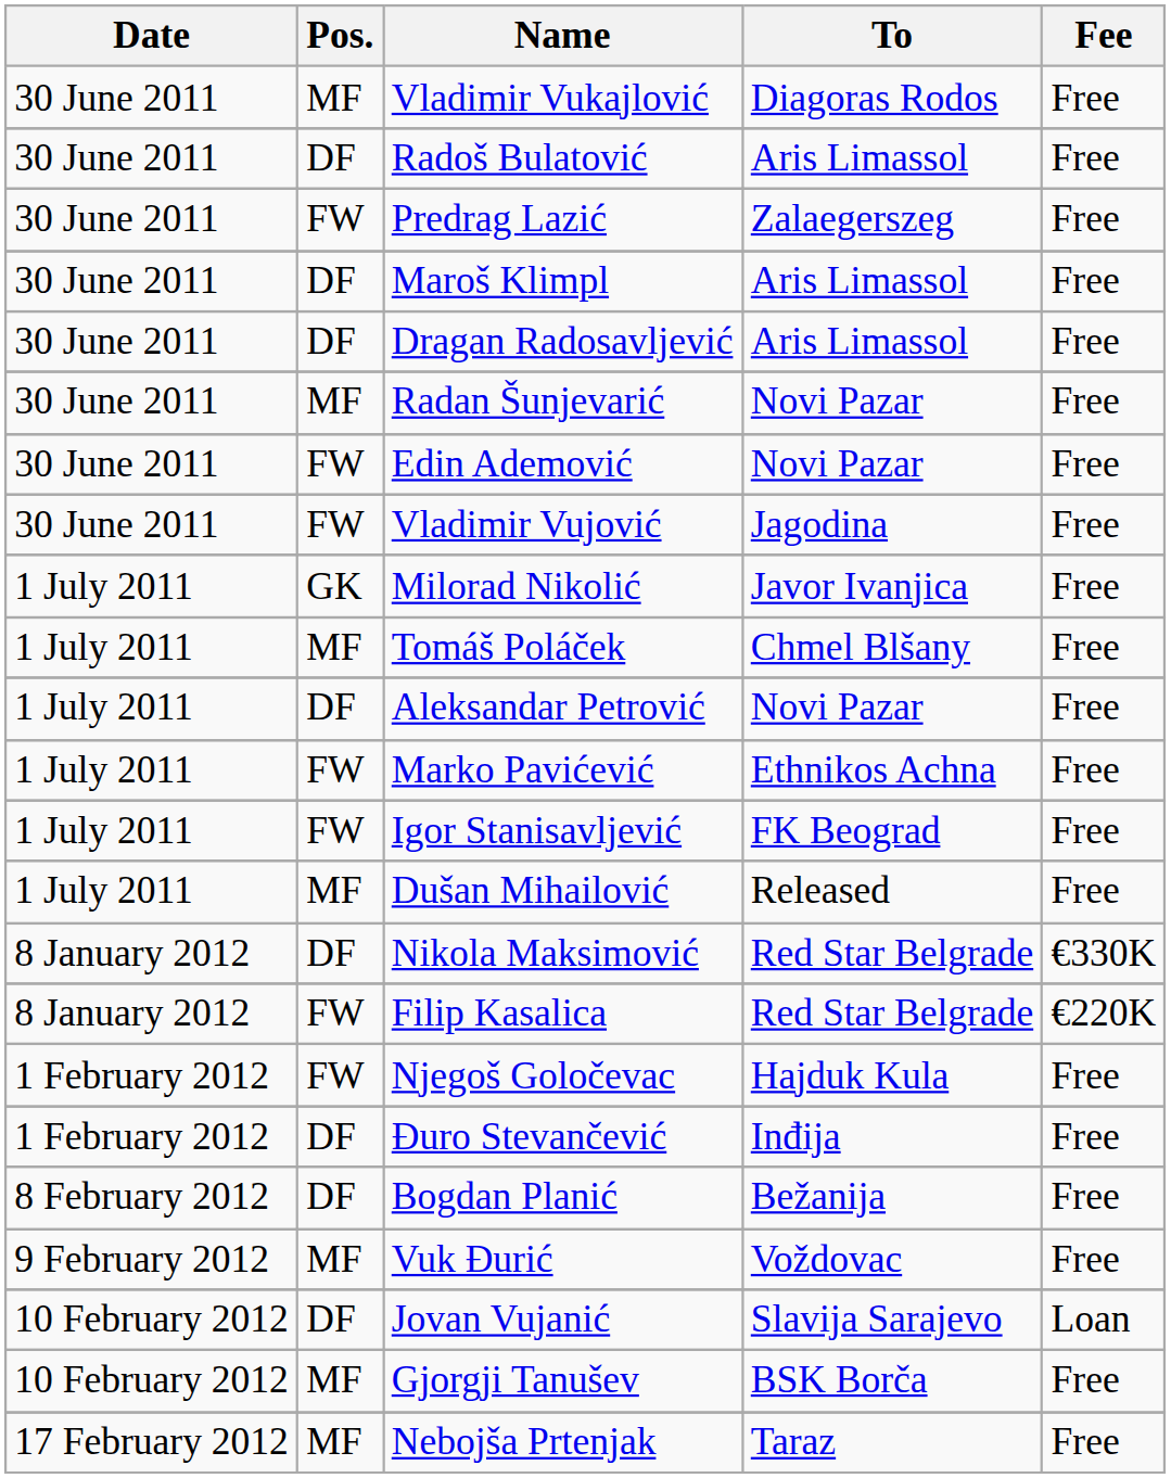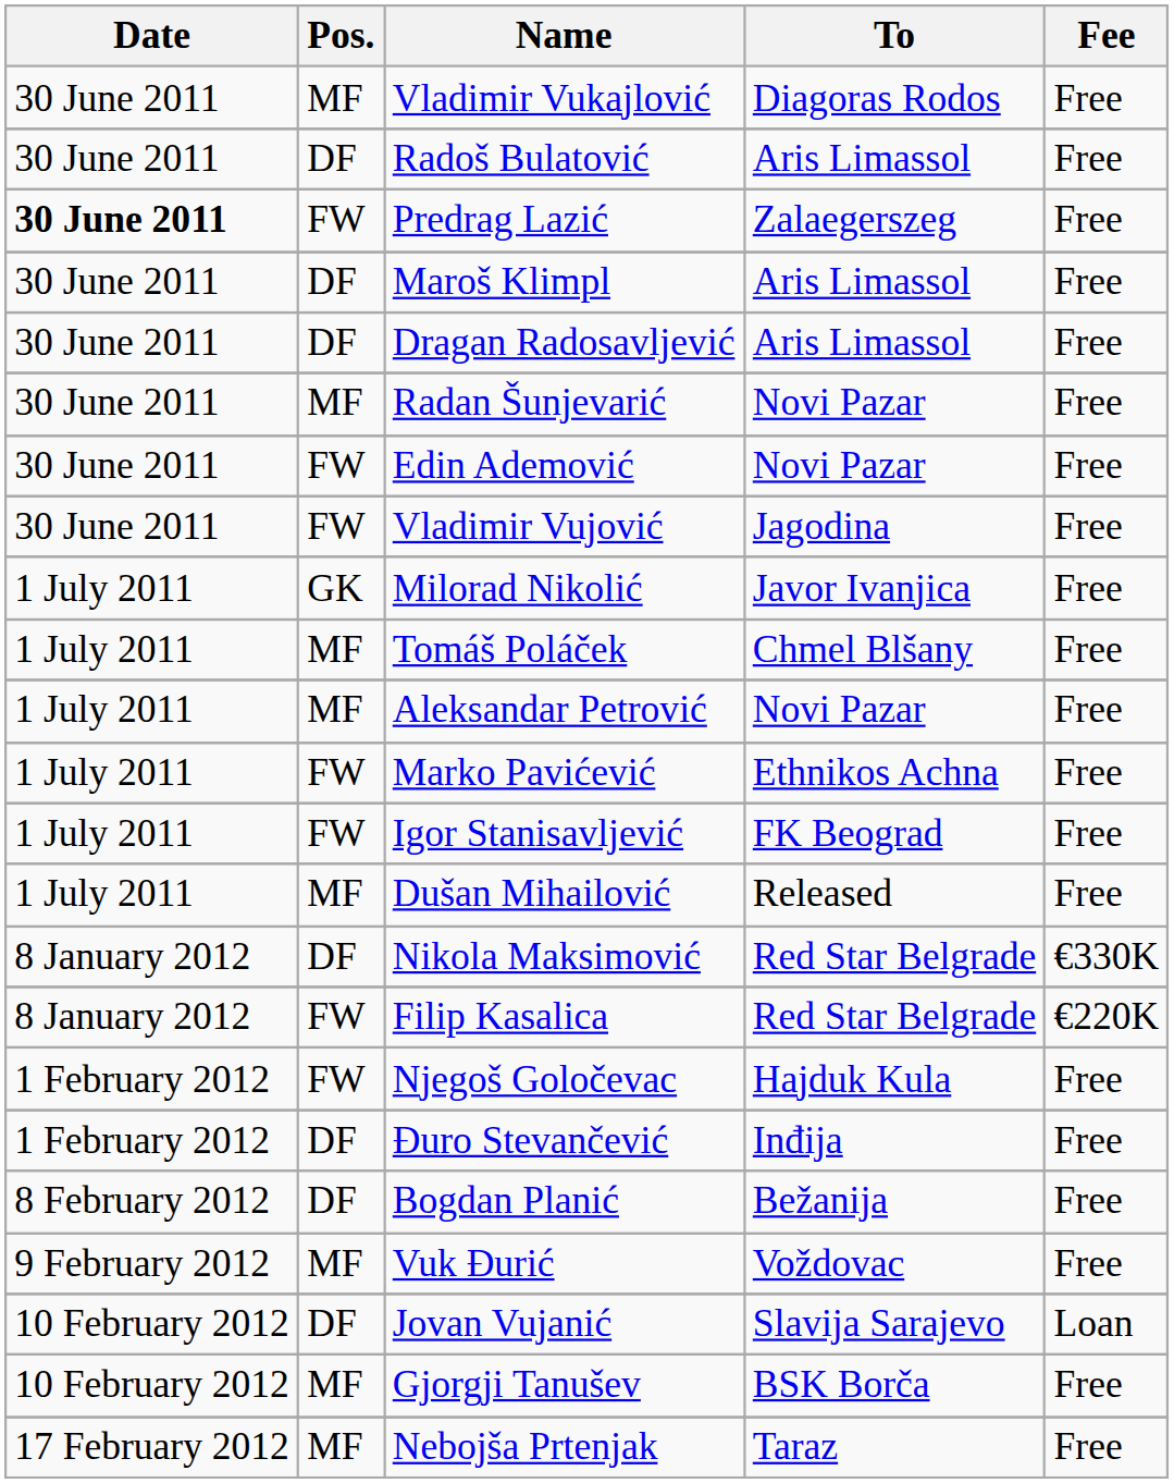 <table class="wikitable">
 <tr>
 <th>Date</th>
 <th>Pos.</th>
 <th>Name</th>
 <th>To</th>
 <th>Fee</th>
 </tr>
 <tr>
 <td>30 June 2011</td>
 <td>MF</td>
 <td> <a href='#'>Vladimir Vukajlović</a></td>
 <td> <a href='#'>Diagoras Rodos</a></td>
 <td>Free</td>
 </tr>
 <tr>
 </tr>
 <tr>
 <td>30 June 2011</td>
 <td>DF</td>
 <td> <a href='#'>Radoš Bulatović</a></td>
 <td> <a href='#'>Aris Limassol</a></td>
 <td>Free</td>
 </tr>
 <tr>
 </tr>
 <tr>
-<td>30 June 2011</td>
+<td><strong>30 June 2011</strong></td>
 <td>FW</td>
 <td> <a href='#'>Predrag Lazić</a></td>
 <td> <a href='#'>Zalaegerszeg</a></td>
 <td>Free</td>
 </tr>
 <tr>
 </tr>
 <tr>
 <td>30 June 2011</td>
 <td>DF</td>
 <td> <a href='#'>Maroš Klimpl</a></td>
 <td> <a href='#'>Aris Limassol</a></td>
 <td>Free</td>
 </tr>
 <tr>
 </tr>
 <tr>
 <td>30 June 2011</td>
 <td>DF</td>
 <td> <a href='#'>Dragan Radosavljević</a></td>
 <td> <a href='#'>Aris Limassol</a></td>
 <td>Free</td>
 </tr>
 <tr>
 </tr>
 <tr>
 <td>30 June 2011</td>
 <td>MF</td>
 <td> <a href='#'>Radan Šunjevarić</a></td>
 <td> <a href='#'>Novi Pazar</a></td>
 <td>Free</td>
 </tr>
 <tr>
 </tr>
 <tr>
 <td>30 June 2011</td>
 <td>FW</td>
 <td> <a href='#'>Edin Ademović</a></td>
 <td> <a href='#'>Novi Pazar</a></td>
 <td>Free</td>
 </tr>
 <tr>
 </tr>
 <tr>
 <td>30 June 2011</td>
 <td>FW</td>
 <td> <a href='#'>Vladimir Vujović</a></td>
 <td> <a href='#'>Jagodina</a></td>
 <td>Free</td>
 </tr>
 <tr>
 </tr>
 <tr>
 <td>1 July 2011</td>
 <td>GK</td>
 <td> <a href='#'>Milorad Nikolić</a></td>
 <td> <a href='#'>Javor Ivanjica</a></td>
 <td>Free</td>
 </tr>
 <tr>
 </tr>
 <tr>
 <td>1 July 2011</td>
 <td>MF</td>
 <td> <a href='#'>Tomáš Poláček</a></td>
 <td> <a href='#'>Chmel Blšany</a></td>
 <td>Free</td>
 </tr>
 <tr>
 </tr>
 <tr>
 <td>1 July 2011</td>
-<td>DF</td>
+<td>MF</td>
 <td> <a href='#'>Aleksandar Petrović</a></td>
 <td> <a href='#'>Novi Pazar</a></td>
 <td>Free</td>
 </tr>
 <tr>
 </tr>
 <tr>
 <td>1 July 2011</td>
 <td>FW</td>
 <td> <a href='#'>Marko Pavićević</a></td>
 <td> <a href='#'>Ethnikos Achna</a></td>
 <td>Free</td>
 </tr>
 <tr>
 </tr>
 <tr>
 <td>1 July 2011</td>
 <td>FW</td>
 <td> <a href='#'>Igor Stanisavljević</a></td>
 <td> <a href='#'>FK Beograd</a></td>
 <td>Free</td>
 </tr>
 <tr>
 </tr>
 <tr>
 <td>1 July 2011</td>
 <td>MF</td>
 <td> <a href='#'>Dušan Mihailović</a></td>
 <td>Released</td>
 <td>Free</td>
 </tr>
 <tr>
 </tr>
 <tr>
 <td>8 January 2012</td>
 <td>DF</td>
 <td> <a href='#'>Nikola Maksimović</a></td>
 <td> <a href='#'>Red Star Belgrade</a></td>
 <td>€330K</td>
 </tr>
 <tr>
 </tr>
 <tr>
 <td>8 January 2012</td>
 <td>FW</td>
 <td> <a href='#'>Filip Kasalica</a></td>
 <td> <a href='#'>Red Star Belgrade</a></td>
 <td>€220K</td>
 </tr>
 <tr>
 </tr>
 <tr>
 <td>1 February 2012</td>
 <td>FW</td>
 <td> <a href='#'>Njegoš Goločevac</a></td>
 <td> <a href='#'>Hajduk Kula</a></td>
 <td>Free</td>
 </tr>
 <tr>
 </tr>
 <tr>
 <td>1 February 2012</td>
 <td>DF</td>
 <td> <a href='#'>Đuro Stevančević</a></td>
 <td> <a href='#'>Inđija</a></td>
 <td>Free</td>
 </tr>
 <tr>
 </tr>
 <tr>
 <td>8 February 2012</td>
 <td>DF</td>
 <td> <a href='#'>Bogdan Planić</a></td>
 <td> <a href='#'>Bežanija</a></td>
 <td>Free</td>
 </tr>
 <tr>
 </tr>
 <tr>
 <td>9 February 2012</td>
 <td>MF</td>
 <td> <a href='#'>Vuk Đurić</a></td>
 <td> <a href='#'>Voždovac</a></td>
 <td>Free</td>
 </tr>
 <tr>
 </tr>
 <tr>
 <td>10 February 2012</td>
 <td>DF</td>
 <td> <a href='#'>Jovan Vujanić</a></td>
 <td> <a href='#'>Slavija Sarajevo</a></td>
 <td>Loan</td>
 </tr>
 <tr>
 </tr>
 <tr>
 <td>10 February 2012</td>
 <td>MF</td>
 <td> <a href='#'>Gjorgji Tanušev</a></td>
 <td> <a href='#'>BSK Borča</a></td>
 <td>Free</td>
 </tr>
 <tr>
 </tr>
 <tr>
 <td>17 February 2012</td>
 <td>MF</td>
 <td> <a href='#'>Nebojša Prtenjak</a></td>
 <td> <a href='#'>Taraz</a></td>
 <td>Free</td>
 </tr>
 <tr>
 </tr>
 </table>
